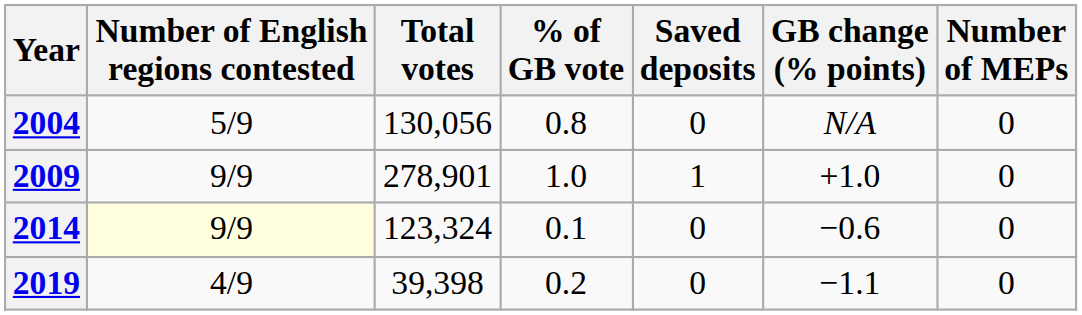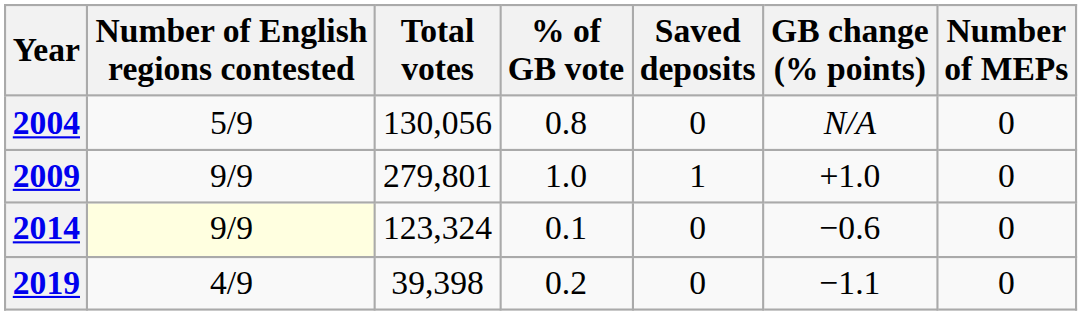 <table class="wikitable">
 <tr>
 <th>Year</th>
 <th>Number of English<br>regions contested</th>
 <th>Total<br>votes</th>
 <th>% of<br>GB vote</th>
 <th>Saved<br>deposits</th>
 <th>GB change<br>(% points)</th>
 <th>Number<br>of MEPs</th>
 </tr>
 <tr style="text-align:center;">
 <th style="text-align:left;"><a href='#'>2004</a></th>
 <td>5/9</td>
 <td>130,056</td>
 <td>0.8</td>
 <td>0</td>
 <td><em>N/A</em></td>
 <td>0</td>
 </tr>
 <tr style="text-align:center;">
 <th style="text-align:left;"><a href='#'>2009</a></th>
 <td>9/9</td>
-<td>278,901</td>
+<td>279,801</td>
 <td>1.0</td>
 <td>1</td>
 <td>+1.0</td>
 <td>0</td>
 </tr>
 <tr style="text-align:center;">
 <th style="text-align:left;"><a href='#'>2014</a></th>
 <td style="background: lightyellow;">9/9</td>
 <td>123,324</td>
 <td>0.1</td>
 <td>0</td>
 <td>−0.6</td>
 <td>0</td>
 </tr>
 <tr style="text-align:center;">
 <th style="text-align:left;"><a href='#'>2019</a></th>
 <td>4/9</td>
 <td>39,398</td>
 <td>0.2</td>
 <td>0</td>
 <td>−1.1</td>
 <td>0</td>
 </tr>
 </table>
